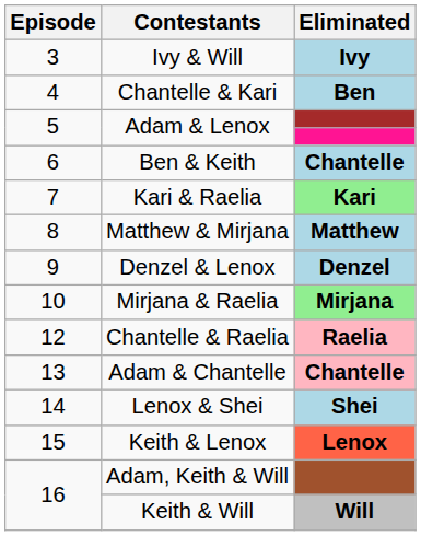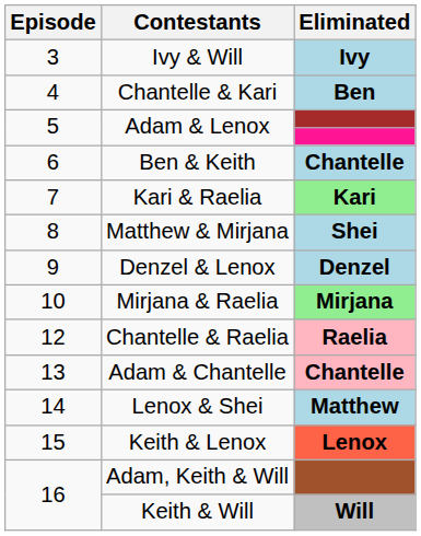 <table class="wikitable" border="2" style="text-align:center">
 <tr>
 <th>Episode</th>
 <th>Contestants</th>
 <th>Eliminated</th>
 </tr>
 <tr>
 <td>3</td>
 <td>Ivy & Will</td>
 <td style="background:lightblue"><strong>Ivy</strong></td>
 </tr>
 <tr>
 <td>4</td>
 <td>Chantelle & Kari</td>
 <td style="background:lightblue"><strong>Ben</strong></td>
 </tr>
 <tr>
 <td rowspan="2">5</td>
 <td rowspan="2">Adam & Lenox</td>
 <td style="background:brown"><strong></strong></td>
 </tr>
 <tr>
 <td style="background:deeppink"><strong></strong></td>
 </tr>
 <tr>
 <td>6</td>
 <td>Ben & Keith</td>
 <td style="background:lightblue"><strong>Chantelle</strong></td>
 </tr>
 <tr>
 <td>7</td>
 <td>Kari & Raelia</td>
 <td style="background:lightgreen"><strong>Kari</strong></td>
 </tr>
 <tr>
 <td>8</td>
 <td>Matthew & Mirjana</td>
-<td style="background:lightblue"><strong>Matthew</strong></td>
+<td style="background:lightblue"><strong>Shei</strong></td>
 </tr>
 <tr>
 <td>9</td>
 <td>Denzel & Lenox</td>
 <td style="background:lightblue"><strong>Denzel</strong></td>
 </tr>
 <tr>
 <td>10</td>
 <td>Mirjana & Raelia</td>
 <td style="background:lightgreen"><strong>Mirjana</strong></td>
 </tr>
 <tr>
 <td>12</td>
 <td>Chantelle & Raelia</td>
 <td style="background:lightpink"><strong>Raelia</strong></td>
 </tr>
 <tr>
 <td>13</td>
 <td>Adam & Chantelle</td>
 <td style="background:lightpink"><strong>Chantelle</strong></td>
 </tr>
 <tr>
 <td>14</td>
 <td>Lenox & Shei</td>
-<td style="background:lightblue"><strong>Shei</strong></td>
+<td style="background:lightblue"><strong>Matthew</strong></td>
 </tr>
 <tr>
 <td>15</td>
 <td>Keith & Lenox</td>
 <td style="background:tomato"><strong>Lenox</strong></td>
 </tr>
 <tr>
 <td rowspan="2">16</td>
 <td>Adam, Keith & Will</td>
 <td style="background:sienna"><strong></strong></td>
 </tr>
 <tr>
 <td>Keith & Will</td>
 <td style="background:silver"><strong>Will</strong></td>
 </tr>
 </table>
